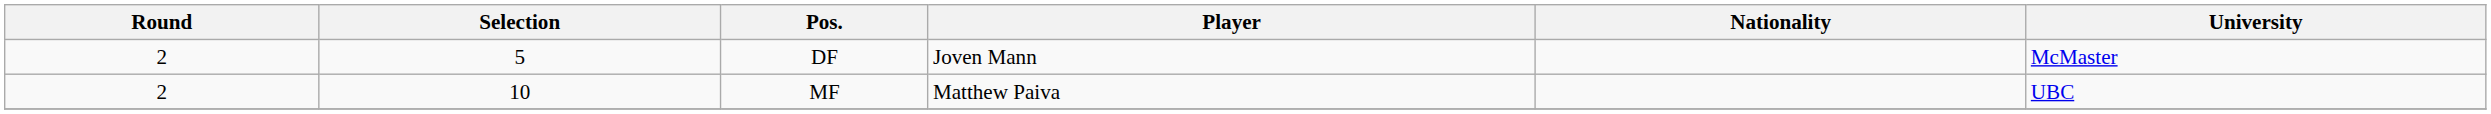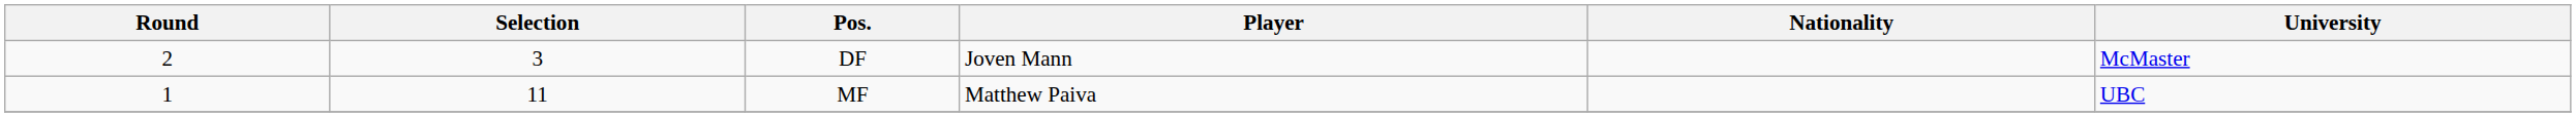 <table class="wikitable sortable" style="width:90%; text-align:center; font-size:95%; text-align:left;">
 <tr>
 <th>Round</th>
 <th>Selection</th>
 <th>Pos.</th>
 <th>Player</th>
 <th>Nationality</th>
 <th>University</th>
 </tr>
 <tr>
 <td align=center>2</td>
-<td align=center>5</td>
+<td align=center>3</td>
 <td align=center>DF</td>
 <td>Joven Mann</td>
 <td></td>
 <td><a href='#'>McMaster</a></td>
 </tr>
 <tr>
-<td align=center>2</td>
-<td align=center>10</td>
+<td align=center>1</td>
+<td align=center>11</td>
 <td align=center>MF</td>
 <td>Matthew Paiva</td>
 <td></td>
 <td><a href='#'>UBC</a></td>
 </tr>
 <tr>
 </tr>
 </table>
